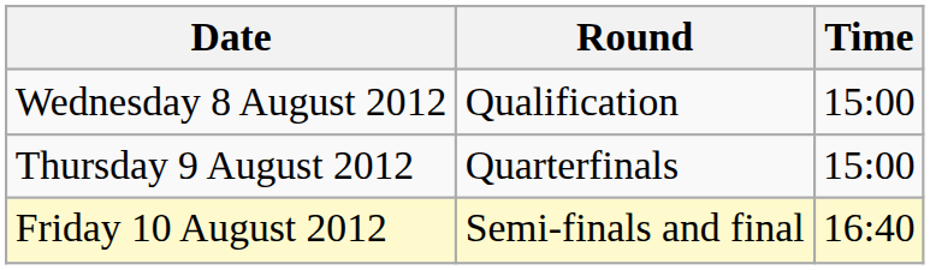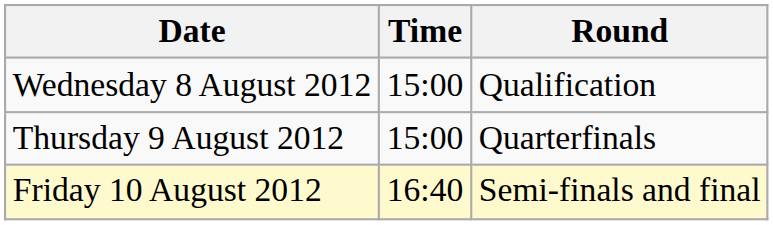 <table class="wikitable">
 <tr>
 <th>Date</th>
+<th>Time</th>
 <th>Round</th>
-<th>Time</th>
 </tr>
 <tr>
 <td>Wednesday 8 August 2012</td>
+<td>15:00</td>
 <td>Qualification</td>
-<td>15:00</td>
 </tr>
 <tr>
 <td>Thursday 9 August 2012</td>
+<td>15:00</td>
 <td>Quarterfinals</td>
-<td>15:00</td>
 </tr>
 <tr>
 <td style=background:lemonchiffon>Friday 10 August 2012</td>
+<td style=background:lemonchiffon>16:40</td>
 <td style=background:lemonchiffon>Semi-finals and final</td>
-<td style=background:lemonchiffon>16:40</td>
 </tr>
 </table>
